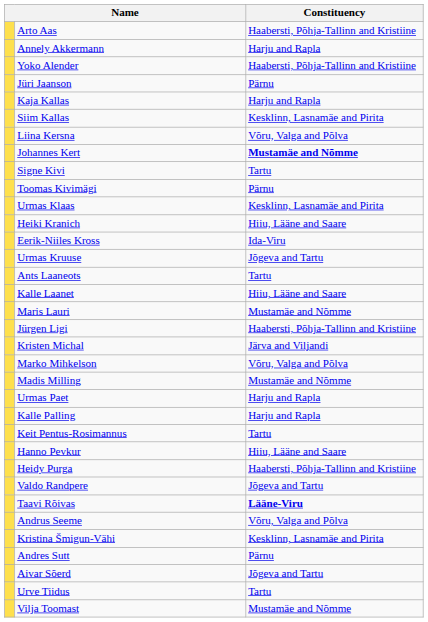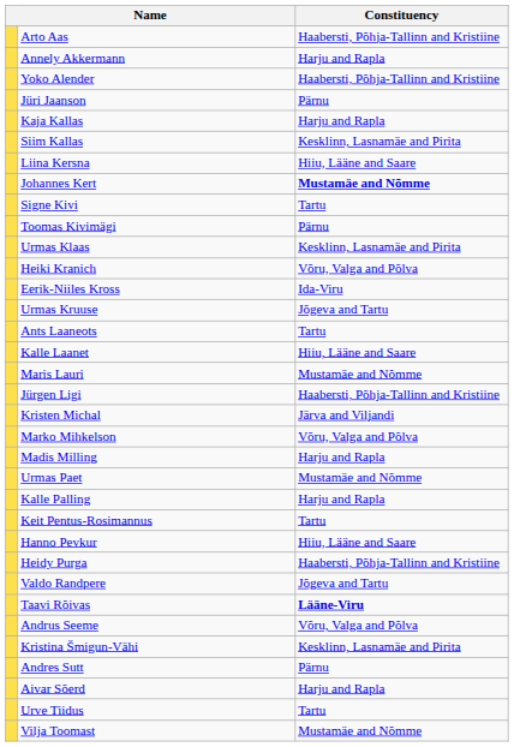 <table class="wikitable collapsible collapsed">
 <tr>
 <th colspan=2 width=350>Name</th>
 <th width=250>Constituency</th>
 </tr>
 <tr>
 <td style="background-color:#FEE04D"></td>
 <td><a href='#'>Arto Aas</a></td>
 <td><a href='#'>Haabersti, Põhja-Tallinn and Kristiine</a></td>
 </tr>
 <tr>
 <td style="background-color:#FEE04D"></td>
 <td><a href='#'>Annely Akkermann</a></td>
 <td><a href='#'>Harju and Rapla</a></td>
 </tr>
 <tr>
 <td style="background-color:#FEE04D"></td>
 <td><a href='#'>Yoko Alender</a></td>
 <td><a href='#'>Haabersti, Põhja-Tallinn and Kristiine</a></td>
 </tr>
 <tr>
 <td style="background-color:#FEE04D"></td>
 <td><a href='#'>Jüri Jaanson</a></td>
 <td><a href='#'>Pärnu</a></td>
 </tr>
 <tr>
 <td style="background-color:#FEE04D"></td>
 <td><a href='#'>Kaja Kallas</a></td>
 <td><a href='#'>Harju and Rapla</a></td>
 </tr>
 <tr>
 <td style="background-color:#FEE04D"></td>
 <td><a href='#'>Siim Kallas</a></td>
 <td><a href='#'>Kesklinn, Lasnamäe and Pirita</a></td>
 </tr>
 <tr>
 <td style="background-color:#FEE04D"></td>
 <td><a href='#'>Liina Kersna</a></td>
-<td><a href='#'>Võru, Valga and Põlva</a></td>
+<td><a href='#'>Hiiu, Lääne and Saare</a></td>
 </tr>
 <tr>
 <td style="background-color:#FEE04D"></td>
 <td><a href='#'>Johannes Kert</a></td>
 <td><strong><a href='#'>Mustamäe and Nõmme</a></strong></td>
 </tr>
 <tr>
 <td style="background-color:#FEE04D"></td>
 <td><a href='#'>Signe Kivi</a></td>
 <td><a href='#'>Tartu</a></td>
 </tr>
 <tr>
 <td style="background-color:#FEE04D"></td>
 <td><a href='#'>Toomas Kivimägi</a></td>
 <td><a href='#'>Pärnu</a></td>
 </tr>
 <tr>
 <td style="background-color:#FEE04D"></td>
 <td><a href='#'>Urmas Klaas</a></td>
 <td><a href='#'>Kesklinn, Lasnamäe and Pirita</a></td>
 </tr>
 <tr>
 <td style="background-color:#FEE04D"></td>
 <td><a href='#'>Heiki Kranich</a></td>
-<td><a href='#'>Hiiu, Lääne and Saare</a></td>
+<td><a href='#'>Võru, Valga and Põlva</a></td>
 </tr>
 <tr>
 <td style="background-color:#FEE04D"></td>
 <td><a href='#'>Eerik-Niiles Kross</a></td>
 <td><a href='#'>Ida-Viru</a></td>
 </tr>
 <tr>
 <td style="background-color:#FEE04D"></td>
 <td><a href='#'>Urmas Kruuse</a></td>
 <td><a href='#'>Jõgeva and Tartu</a></td>
 </tr>
 <tr>
 <td style="background-color:#FEE04D"></td>
 <td><a href='#'>Ants Laaneots</a></td>
 <td><a href='#'>Tartu</a></td>
 </tr>
 <tr>
 <td style="background-color:#FEE04D"></td>
 <td><a href='#'>Kalle Laanet</a></td>
 <td><a href='#'>Hiiu, Lääne and Saare</a></td>
 </tr>
 <tr>
 <td style="background-color:#FEE04D"></td>
 <td><a href='#'>Maris Lauri</a></td>
 <td><a href='#'>Mustamäe and Nõmme</a></td>
 </tr>
 <tr>
 <td style="background-color:#FEE04D"></td>
 <td><a href='#'>Jürgen Ligi</a></td>
 <td><a href='#'>Haabersti, Põhja-Tallinn and Kristiine</a></td>
 </tr>
 <tr>
 <td style="background-color:#FEE04D"></td>
 <td><a href='#'>Kristen Michal</a></td>
 <td><a href='#'>Järva and Viljandi</a></td>
 </tr>
 <tr>
 <td style="background-color:#FEE04D"></td>
 <td><a href='#'>Marko Mihkelson</a></td>
 <td><a href='#'>Võru, Valga and Põlva</a></td>
 </tr>
 <tr>
 <td style="background-color:#FEE04D"></td>
 <td><a href='#'>Madis Milling</a></td>
-<td><a href='#'>Mustamäe and Nõmme</a></td>
+<td><a href='#'>Harju and Rapla</a></td>
 </tr>
 <tr>
 <td style="background-color:#FEE04D"></td>
 <td><a href='#'>Urmas Paet</a></td>
-<td><a href='#'>Harju and Rapla</a></td>
+<td><a href='#'>Mustamäe and Nõmme</a></td>
 </tr>
 <tr>
 <td style="background-color:#FEE04D"></td>
 <td><a href='#'>Kalle Palling</a></td>
 <td><a href='#'>Harju and Rapla</a></td>
 </tr>
 <tr>
 <td style="background-color:#FEE04D"></td>
 <td><a href='#'>Keit Pentus-Rosimannus</a></td>
 <td><a href='#'>Tartu</a></td>
 </tr>
 <tr>
 <td style="background-color:#FEE04D"></td>
 <td><a href='#'>Hanno Pevkur</a></td>
 <td><a href='#'>Hiiu, Lääne and Saare</a></td>
 </tr>
 <tr>
 <td style="background-color:#FEE04D"></td>
 <td><a href='#'>Heidy Purga</a></td>
 <td><a href='#'>Haabersti, Põhja-Tallinn and Kristiine</a></td>
 </tr>
 <tr>
 <td style="background-color:#FEE04D"></td>
 <td><a href='#'>Valdo Randpere</a></td>
 <td><a href='#'>Jõgeva and Tartu</a></td>
 </tr>
 <tr>
 <td style="background-color:#FEE04D"></td>
 <td><a href='#'>Taavi Rõivas</a></td>
 <td><strong><a href='#'>Lääne-Viru</a></strong></td>
 </tr>
 <tr>
 <td style="background-color:#FEE04D"></td>
 <td><a href='#'>Andrus Seeme</a></td>
 <td><a href='#'>Võru, Valga and Põlva</a></td>
 </tr>
 <tr>
 <td style="background-color:#FEE04D"></td>
 <td><a href='#'>Kristina Šmigun-Vähi</a></td>
 <td><a href='#'>Kesklinn, Lasnamäe and Pirita</a></td>
 </tr>
 <tr>
 <td style="background-color:#FEE04D"></td>
 <td><a href='#'>Andres Sutt</a></td>
 <td><a href='#'>Pärnu</a></td>
 </tr>
 <tr>
 <td style="background-color:#FEE04D"></td>
 <td><a href='#'>Aivar Sõerd</a></td>
-<td><a href='#'>Jõgeva and Tartu</a></td>
+<td><a href='#'>Harju and Rapla</a></td>
 </tr>
 <tr>
 <td style="background-color:#FEE04D"></td>
 <td><a href='#'>Urve Tiidus</a></td>
 <td><a href='#'>Tartu</a></td>
 </tr>
 <tr>
 <td style="background-color:#FEE04D"></td>
 <td><a href='#'>Vilja Toomast</a></td>
 <td><a href='#'>Mustamäe and Nõmme</a></td>
 </tr>
 </table>
